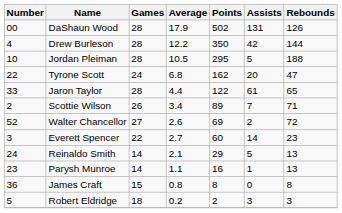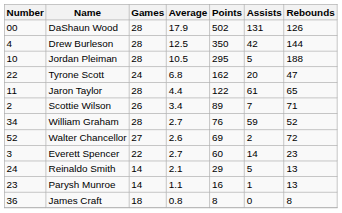 <table class="wikitable" style="font-size: 95%;">
 <tr>
 <th>Number</th>
 <th>Name</th>
 <th>Games</th>
 <th>Average</th>
 <th>Points</th>
 <th>Assists</th>
 <th>Rebounds</th>
 </tr>
 <tr>
 <td>00</td>
 <td>DaShaun Wood</td>
 <td>28</td>
 <td>17.9</td>
 <td>502</td>
 <td>131</td>
 <td>126</td>
 </tr>
 <tr>
 <td>4</td>
 <td>Drew Burleson</td>
 <td>28</td>
-<td>12.2</td>
+<td>12.5</td>
 <td>350</td>
 <td>42</td>
 <td>144</td>
 </tr>
 <tr>
 <td>10</td>
 <td>Jordan Pleiman</td>
 <td>28</td>
 <td>10.5</td>
 <td>295</td>
 <td>5</td>
 <td>188</td>
 </tr>
 <tr>
 <td>22</td>
 <td>Tyrone Scott</td>
 <td>24</td>
 <td>6.8</td>
 <td>162</td>
 <td>20</td>
 <td>47</td>
 </tr>
 <tr>
-<td>33</td>
+<td>11</td>
 <td>Jaron Taylor</td>
 <td>28</td>
 <td>4.4</td>
 <td>122</td>
 <td>61</td>
 <td>65</td>
 </tr>
 <tr>
 <td>2</td>
 <td>Scottie Wilson</td>
 <td>26</td>
 <td>3.4</td>
 <td>89</td>
 <td>7</td>
 <td>71</td>
+</tr>
+<tr>
+<td>34</td>
+<td>William Graham</td>
+<td>28</td>
+<td>2.7</td>
+<td>76</td>
+<td>59</td>
+<td>52</td>
 </tr>
 <tr>
 <td>52</td>
 <td>Walter Chancellor</td>
 <td>27</td>
 <td>2.6</td>
 <td>69</td>
 <td>2</td>
 <td>72</td>
 </tr>
 <tr>
 <td>3</td>
 <td>Everett Spencer</td>
 <td>22</td>
 <td>2.7</td>
 <td>60</td>
 <td>14</td>
 <td>23</td>
 </tr>
 <tr>
 <td>24</td>
 <td>Reinaldo Smith</td>
 <td>14</td>
 <td>2.1</td>
 <td>29</td>
 <td>5</td>
 <td>13</td>
 </tr>
 <tr>
 <td>23</td>
 <td>Parysh Munroe</td>
 <td>14</td>
 <td>1.1</td>
 <td>16</td>
 <td>1</td>
 <td>13</td>
 </tr>
 <tr>
 <td>36</td>
 <td>James Craft</td>
-<td>15</td>
+<td>18</td>
 <td>0.8</td>
 <td>8</td>
 <td>0</td>
 <td>8</td>
 </tr>
 <tr>
-<td>5</td>
-<td>Robert Eldridge</td>
-<td>18</td>
-<td>0.2</td>
-<td>2</td>
-<td>3</td>
-<td>3</td>
-</tr>
-<tr>
 </tr>
 </table>
